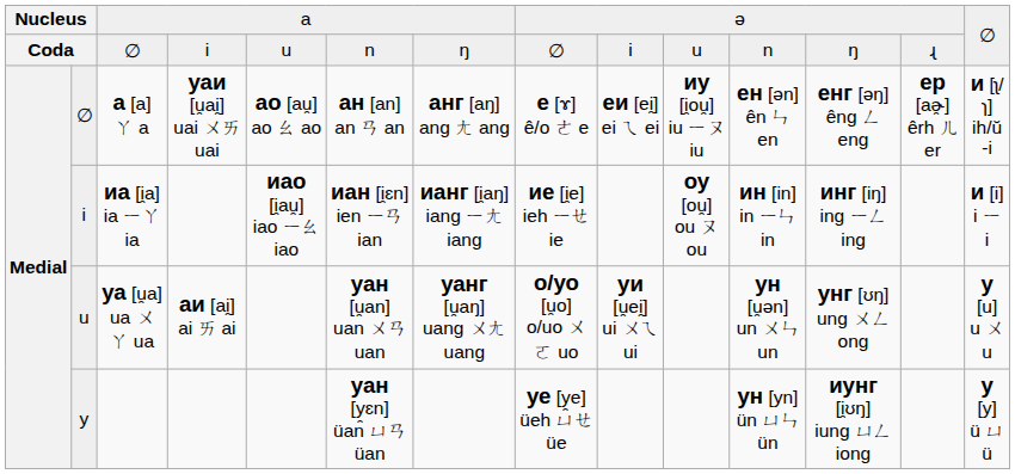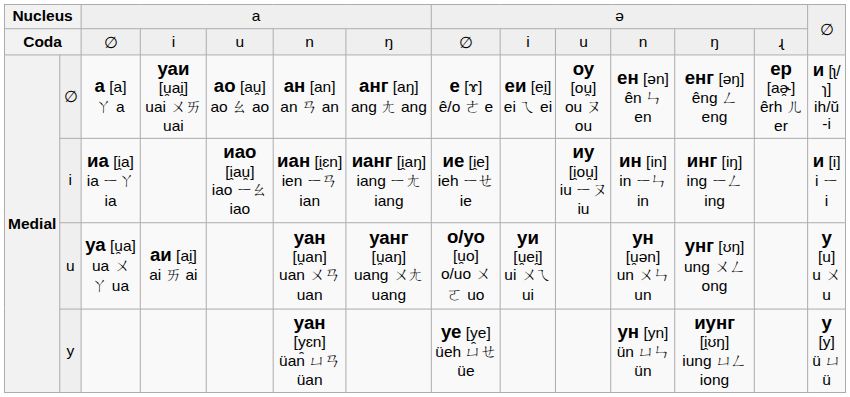 <table class=wikitable style="text-align:center;">
 <tr bgcolor=#efefef>
 <th colspan=2>Nucleus</th>
 <td colspan=5>a</td>
 <td colspan=6>ə</td>
 <td rowspan=2>∅</td>
 </tr>
 <tr bgcolor=#efefef>
 <th colspan=2>Coda</th>
 <td>∅</td>
 <td>i</td>
 <td>u</td>
 <td>n</td>
 <td>ŋ</td>
 <td>∅</td>
 <td>i</td>
 <td>u</td>
 <td>n</td>
 <td>ŋ</td>
 <td>ɻ</td>
 </tr>
 <tr>
 <th rowspan=4>Medial</th>
 <td bgcolor=#efefef>∅</td>
 <td><strong><big>a</big></strong> [a]<br>ㄚ a</td>
 <td><strong><big>уаи</big></strong> [u̯ai̯]<br>uai ㄨㄞ uai</td>
 <td><strong><big>ao</big></strong> [au̯]<br>ao ㄠ ao</td>
 <td><strong><big>ан</big></strong> [an]<br>an ㄢ an</td>
 <td><strong><big>анг</big></strong> [aŋ]<br>ang ㄤ ang</td>
 <td><strong><big>е</big></strong> [ɤ]<br>ê/o ㄜ e</td>
 <td><strong><big>еи</big></strong> [ei̯]<br>ei ㄟ ei</td>
-<td><strong><big>иу</big></strong> [i̯ou̯]<br>iu ㄧㄡ iu</td>
+<td><strong><big>оу</big></strong> [ou̯]<br>ou ㄡ ou</td>
 <td><strong><big>ен</big></strong> [ən]<br>ên ㄣ en</td>
 <td><strong><big>енг</big></strong> [əŋ]<br>êng ㄥ eng</td>
 <td><strong><big>ер</big></strong> [aɚ̯]<br>êrh ㄦ er</td>
 <td><strong><big>и</big></strong> [ʅ/ɿ]<br>ih/ŭ  -i</td>
 </tr>
 <tr>
 <td bgcolor=#efefef>i</td>
 <td><strong><big>иа</big></strong> [i̯a]<br>ia ㄧㄚ ia</td>
 <td></td>
 <td><strong><big>иао</big></strong> [i̯au̯]<br>iao ㄧㄠ iao</td>
 <td><strong><big>иан</big></strong> [i̯ɛn]<br>ien ㄧㄢ ian</td>
 <td><strong><big>ианг</big></strong> [i̯aŋ]<br>iang ㄧㄤ iang</td>
 <td><strong><big>ие</big></strong> [i̯e]<br>ieh ㄧㄝ ie</td>
 <td></td>
-<td><strong><big>оу</big></strong> [ou̯]<br>ou ㄡ ou</td>
+<td><strong><big>иу</big></strong> [i̯ou̯]<br>iu ㄧㄡ iu</td>
 <td><strong><big>ин</big></strong> [in]<br>in ㄧㄣ in</td>
 <td><strong><big>инг</big></strong> [iŋ]<br>ing ㄧㄥ ing</td>
 <td></td>
 <td><strong><big>и</big></strong> [i]<br>i ㄧ i</td>
 </tr>
 <tr>
 <td bgcolor=#efefef>u</td>
 <td><strong><big>уа</big></strong> [u̯a]<br>ua ㄨㄚ ua</td>
 <td><strong><big>аи</big></strong> [ai̯]<br>ai ㄞ ai</td>
 <td></td>
 <td><strong><big>уан</big></strong> [u̯an]<br>uan ㄨㄢ uan</td>
 <td><strong><big>уанг</big></strong> [u̯aŋ]<br>uang ㄨㄤ uang</td>
 <td><strong><big>о/уо</big></strong> [u̯o]<br>o/uo ㄨㄛ uo</td>
 <td><strong><big>уи</big></strong> [u̯ei̯]<br>ui ㄨㄟ ui</td>
 <td></td>
 <td><strong><big>ун</big></strong> [u̯ən]<br>un ㄨㄣ un</td>
 <td><strong><big>унг</big></strong> [ʊŋ]<br>ung ㄨㄥ ong</td>
 <td></td>
 <td><strong><big>у</big></strong> [u]<br>u ㄨ u</td>
 </tr>
 <tr>
 <td bgcolor=#efefef>y</td>
 <td></td>
 <td></td>
 <td></td>
 <td><strong><big>уан</big></strong> [y̯ɛn]<br>üan ㄩㄢ üan</td>
 <td></td>
 <td><strong><big>уе</big></strong> [y̯e]<br>üeh ㄩㄝ üe</td>
 <td></td>
 <td></td>
 <td><strong><big>ун</big></strong> [yn]<br>ün ㄩㄣ ün</td>
 <td><strong><big>иунг</big></strong> [i̯ʊŋ]<br>iung ㄩㄥ iong</td>
 <td></td>
 <td><strong><big>у</big></strong> [y]<br>ü ㄩ ü</td>
 </tr>
 </table>
